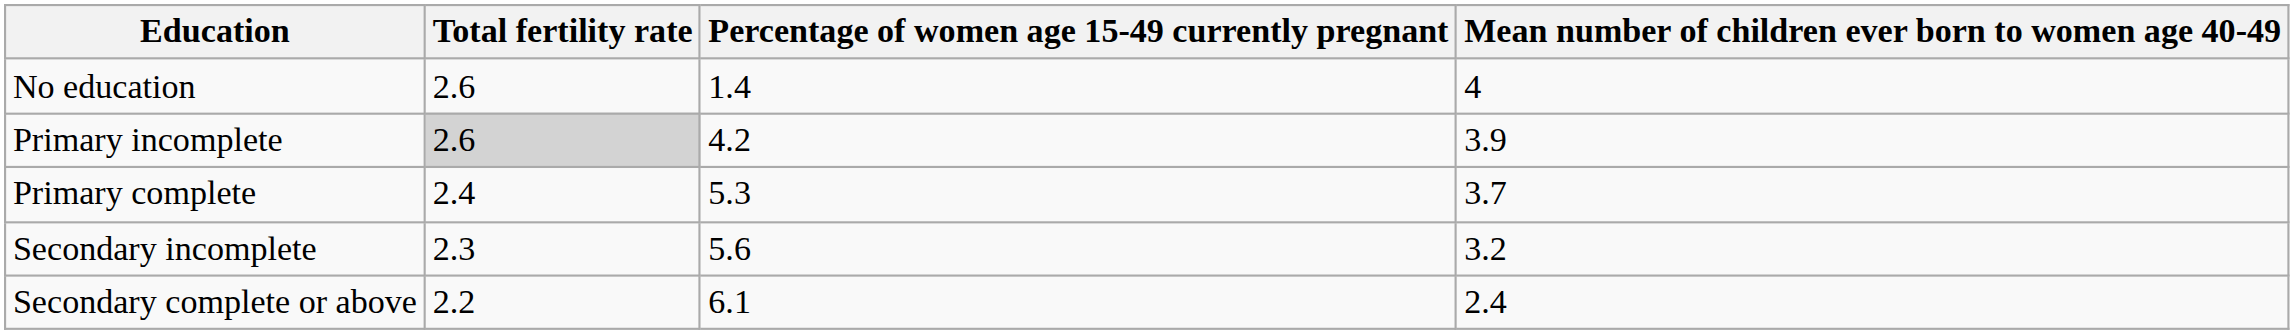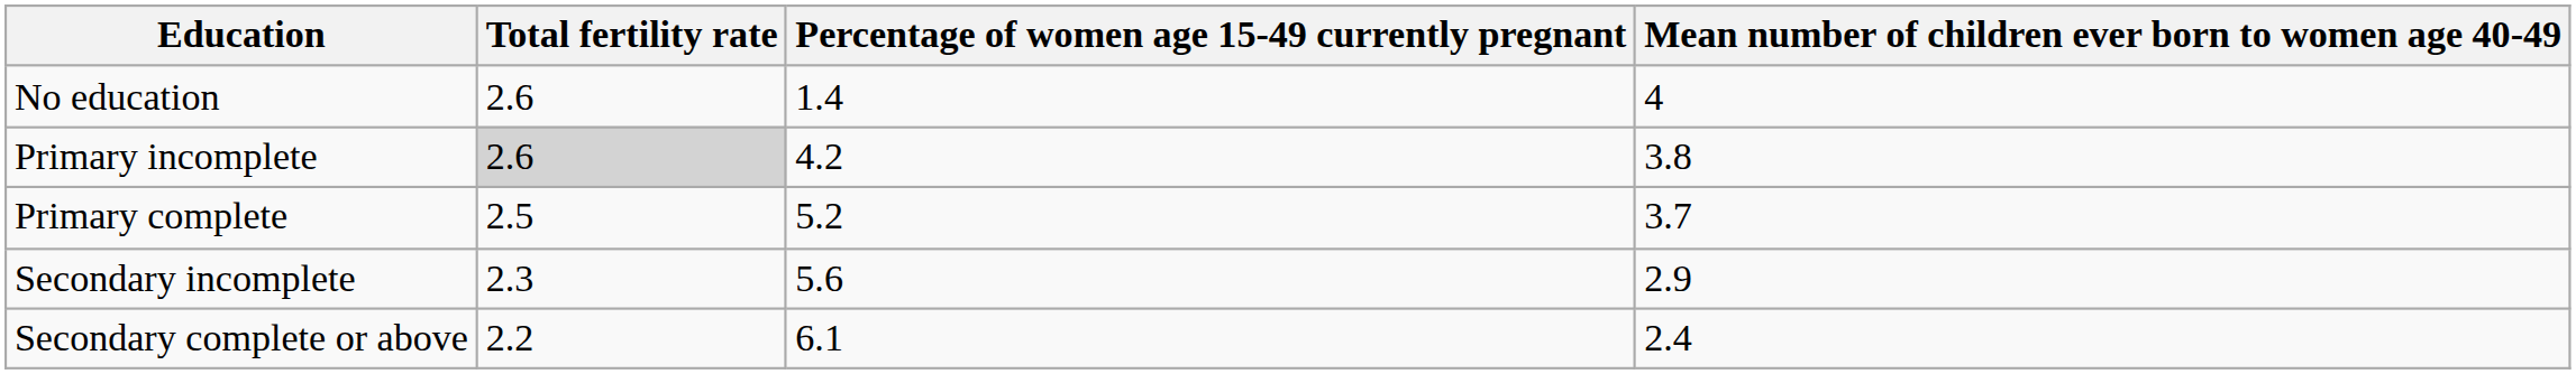 <table class="wikitable">
 <tr>
 <th>Education</th>
 <th>Total fertility rate</th>
 <th>Percentage of women age 15-49 currently pregnant</th>
 <th>Mean number of children ever born to women age 40-49</th>
 </tr>
 <tr>
 <td>No education</td>
 <td>2.6</td>
 <td>1.4</td>
 <td>4</td>
 </tr>
 <tr>
 <td>Primary incomplete</td>
 <td style="background: lightgrey;">2.6</td>
 <td>4.2</td>
-<td>3.9</td>
+<td>3.8</td>
 </tr>
 <tr>
 <td>Primary complete</td>
-<td>2.4</td>
-<td>5.3</td>
+<td>2.5</td>
+<td>5.2</td>
 <td>3.7</td>
 </tr>
 <tr>
 <td>Secondary incomplete</td>
 <td>2.3</td>
 <td>5.6</td>
-<td>3.2</td>
+<td>2.9</td>
 </tr>
 <tr>
 <td>Secondary complete or above</td>
 <td>2.2</td>
 <td>6.1</td>
 <td>2.4</td>
 </tr>
 </table>
